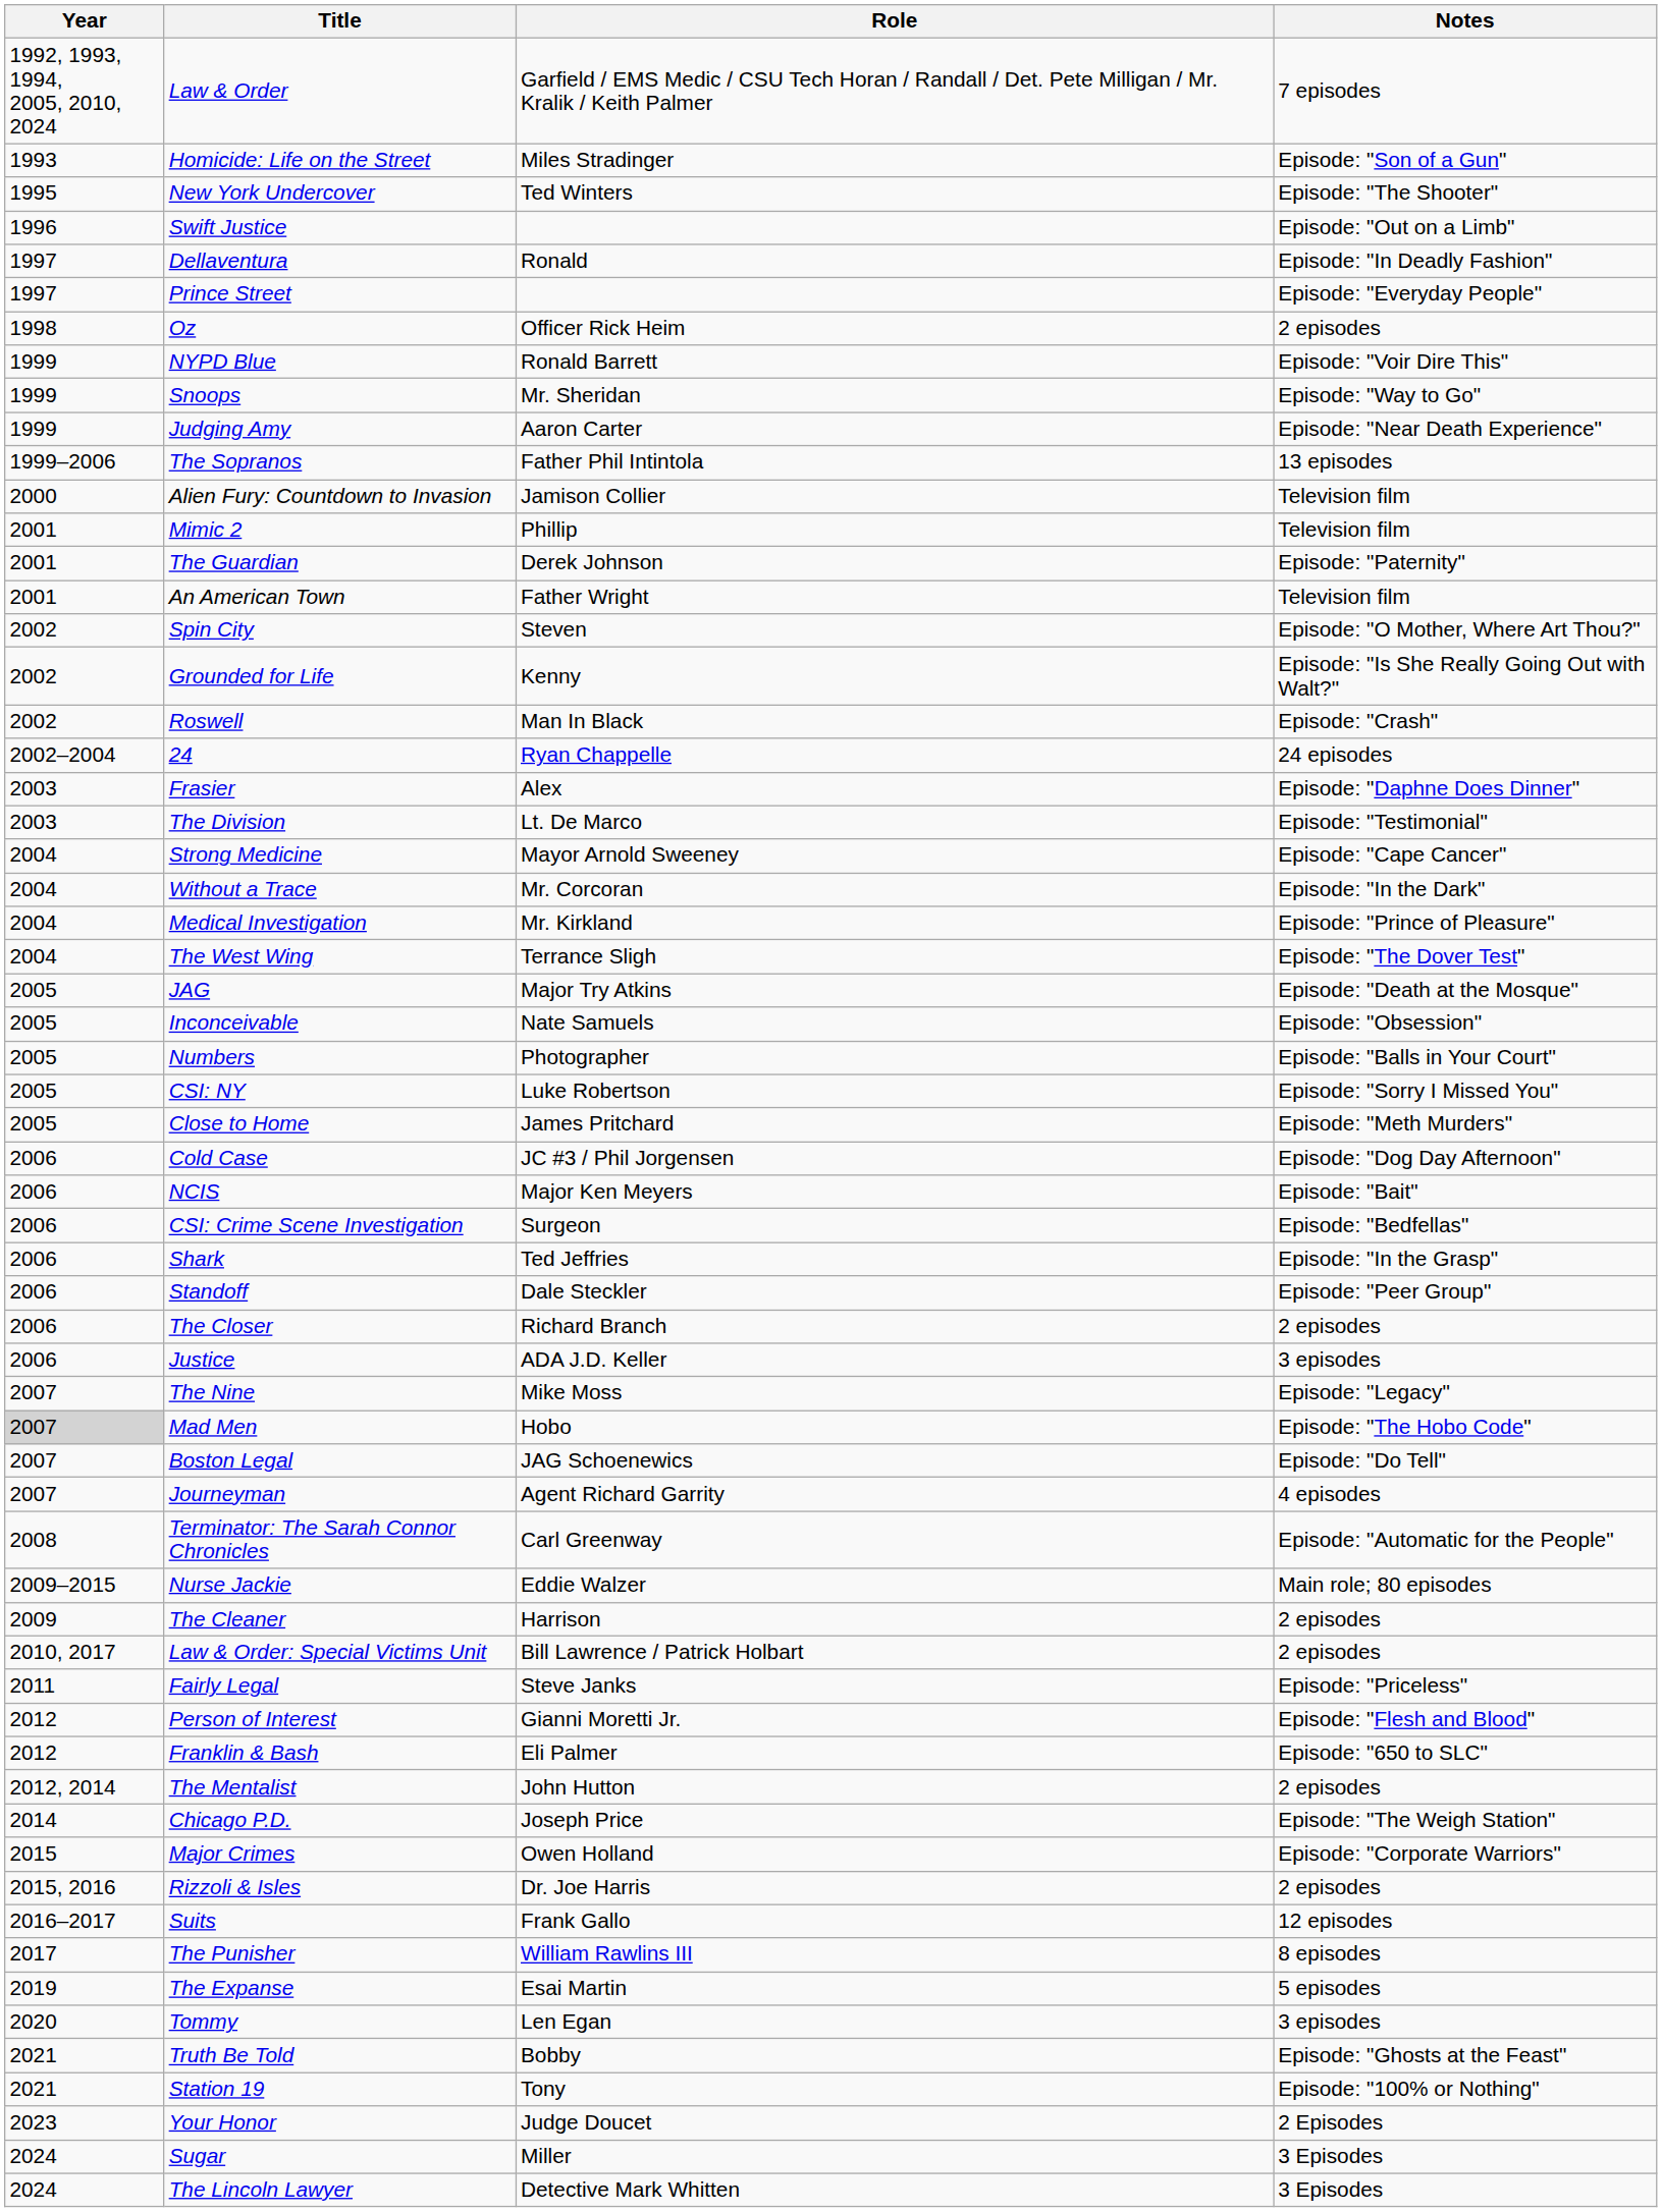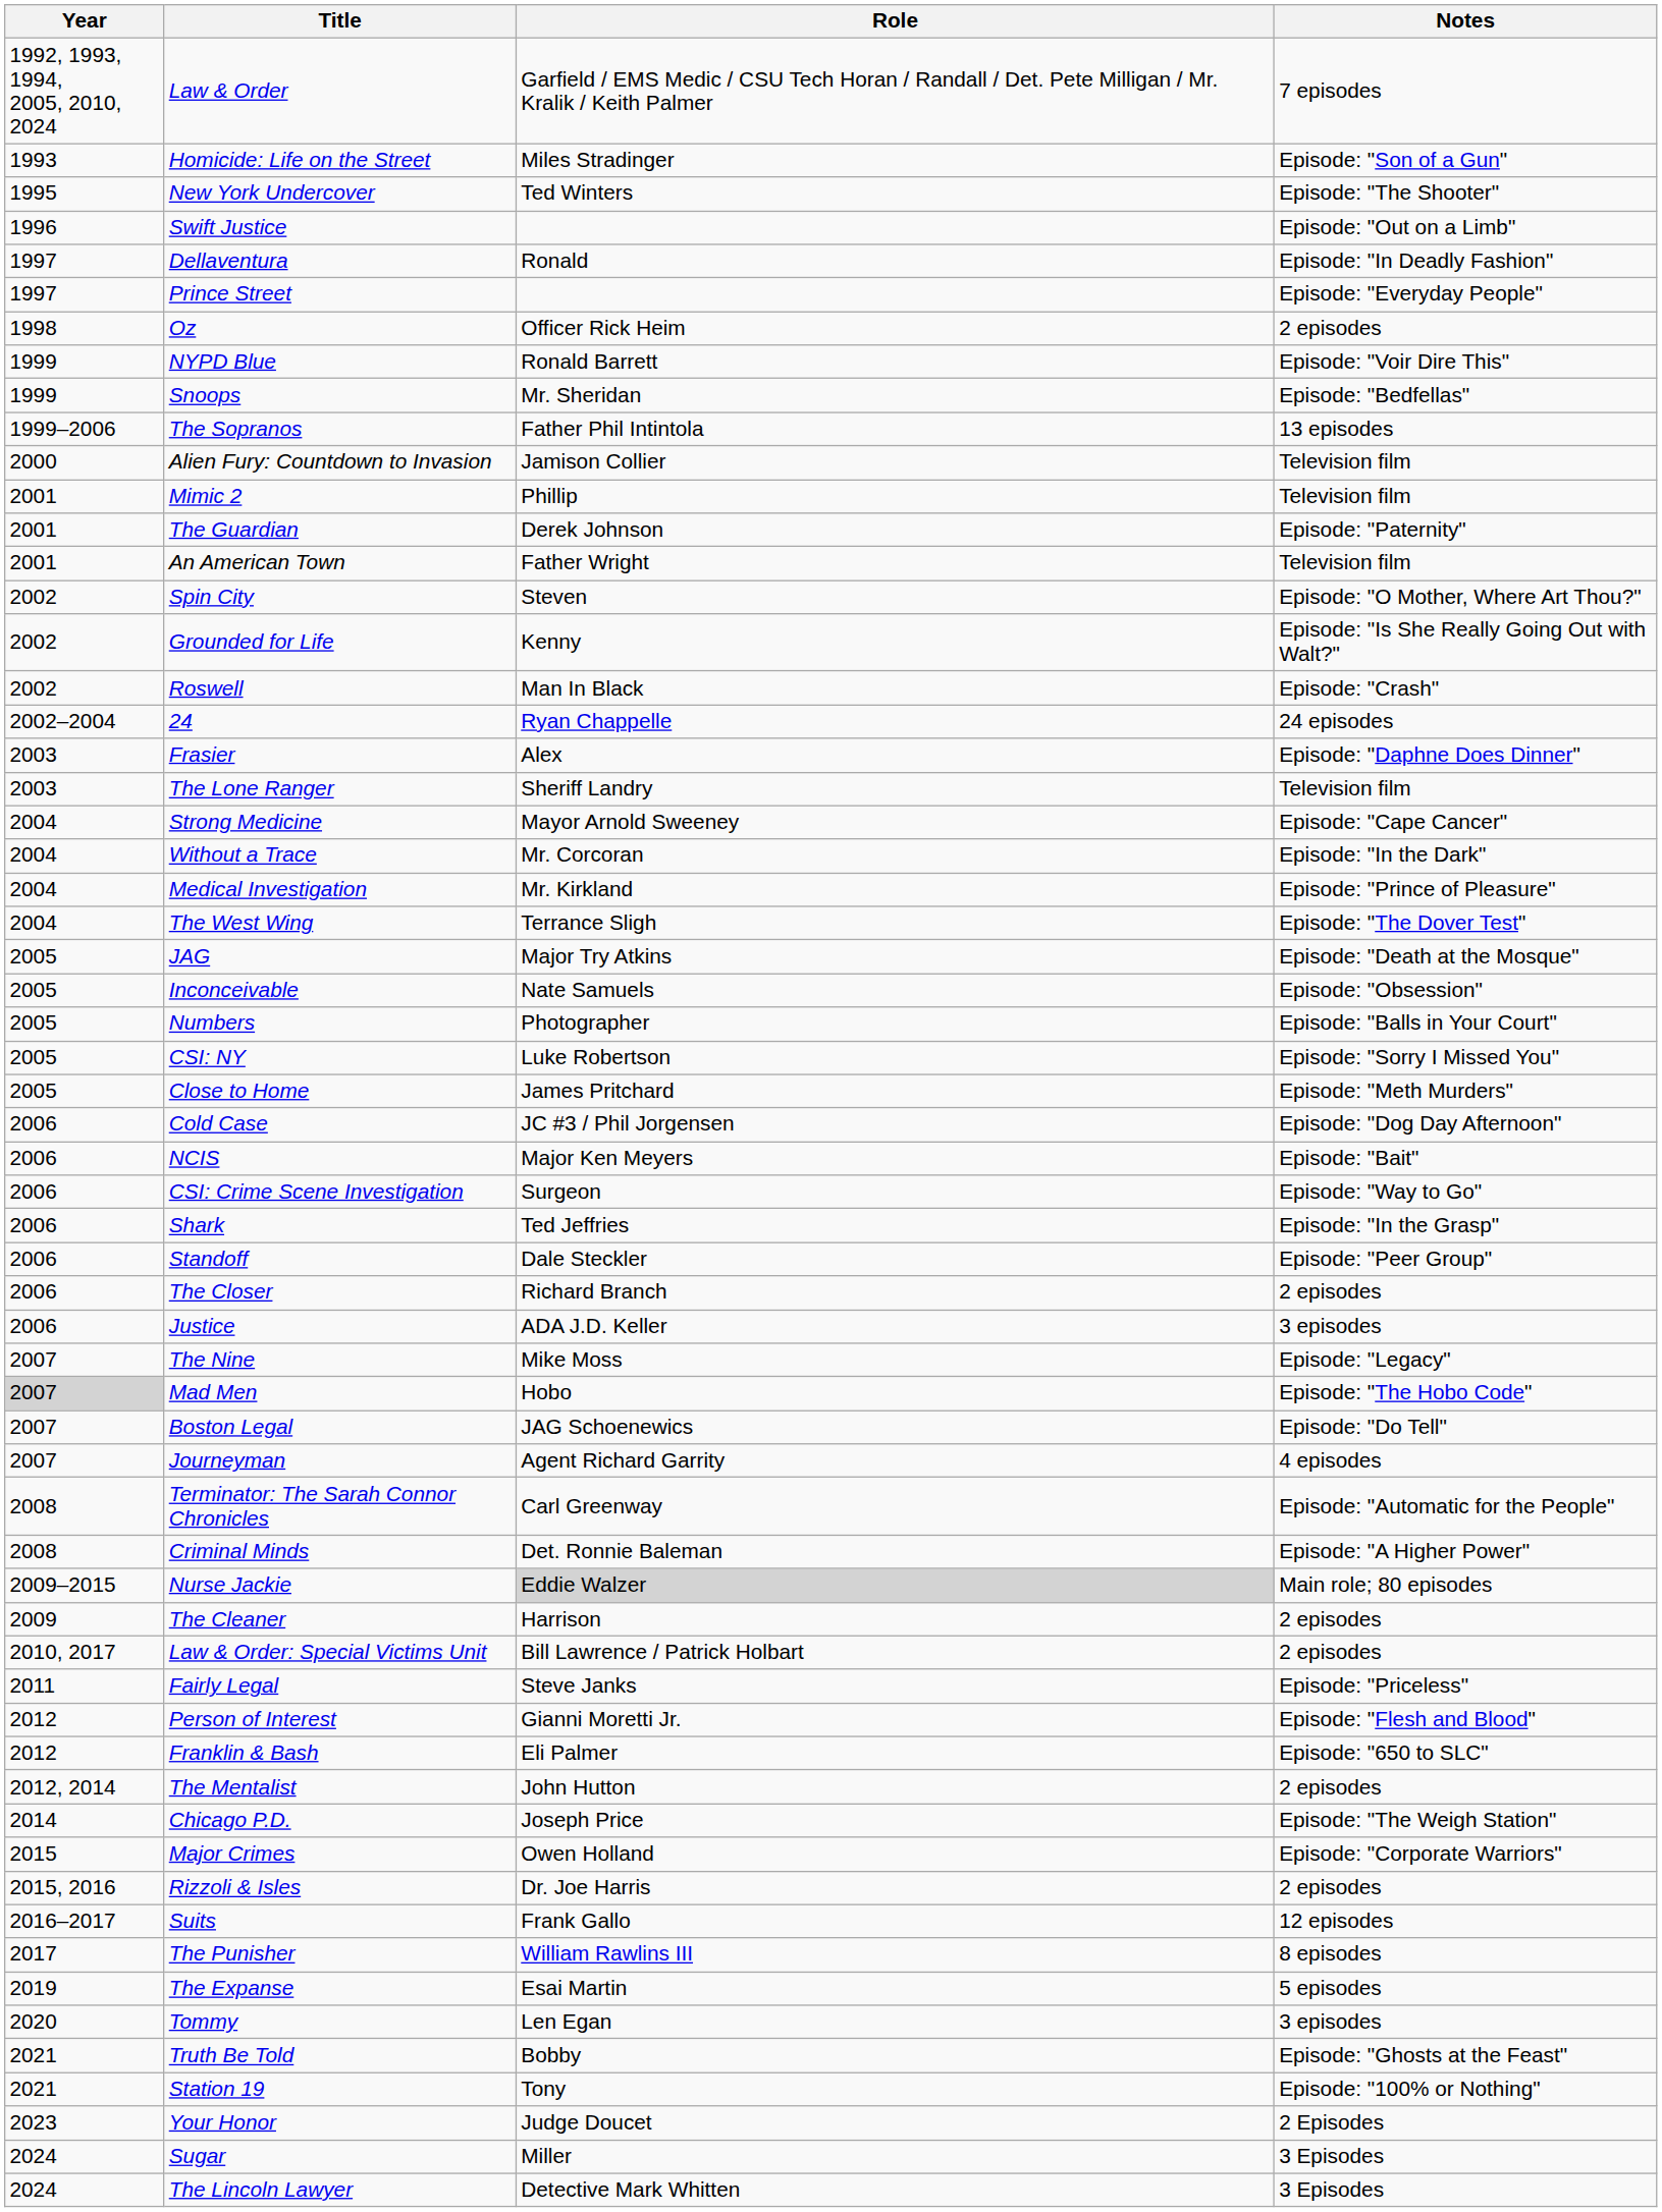 <table class="wikitable">
 <tr>
 <th>Year</th>
 <th>Title</th>
 <th>Role</th>
 <th>Notes</th>
 </tr>
 <tr>
 <td>1992, 1993, 1994,<br>2005, 2010, 2024</td>
 <td><em><a href='#'>Law & Order</a></em></td>
 <td>Garfield / EMS Medic / CSU Tech Horan / Randall / Det. Pete Milligan / Mr. Kralik / Keith Palmer</td>
 <td>7 episodes</td>
 </tr>
 <tr>
 <td>1993</td>
 <td><em><a href='#'>Homicide: Life on the Street</a></em></td>
 <td>Miles Stradinger</td>
 <td>Episode: "<a href='#'>Son of a Gun</a>"</td>
 </tr>
 <tr>
 <td>1995</td>
 <td><em><a href='#'>New York Undercover</a></em></td>
 <td>Ted Winters</td>
 <td>Episode: "The Shooter"</td>
 </tr>
 <tr>
 <td>1996</td>
 <td><em><a href='#'>Swift Justice</a></em></td>
 <td></td>
 <td>Episode: "Out on a Limb"</td>
 </tr>
 <tr>
 <td>1997</td>
 <td><em><a href='#'>Dellaventura</a></em></td>
 <td>Ronald</td>
 <td>Episode: "In Deadly Fashion"</td>
 </tr>
 <tr>
 <td>1997</td>
 <td><a href='#'><em>Prince Street</em></a></td>
 <td></td>
 <td>Episode: "Everyday People"</td>
 </tr>
 <tr>
 <td>1998</td>
 <td><em><a href='#'>Oz</a></em></td>
 <td>Officer Rick Heim</td>
 <td>2 episodes</td>
 </tr>
 <tr>
 <td>1999</td>
 <td><em><a href='#'>NYPD Blue</a></em></td>
 <td>Ronald Barrett</td>
 <td>Episode: "Voir Dire This"</td>
 </tr>
 <tr>
 <td>1999</td>
 <td><a href='#'><em>Snoops</em></a></td>
 <td>Mr. Sheridan</td>
-<td>Episode: "Way to Go"</td>
-</tr>
-<tr>
-<td>1999</td>
-<td><em><a href='#'>Judging Amy</a></em></td>
-<td>Aaron Carter</td>
-<td>Episode: "Near Death Experience"</td>
+<td>Episode: "Bedfellas"</td>
 </tr>
 <tr>
 <td>1999–2006</td>
 <td><em><a href='#'>The Sopranos</a></em></td>
 <td>Father Phil Intintola</td>
 <td>13 episodes</td>
 </tr>
 <tr>
 <td>2000</td>
 <td><em>Alien Fury: Countdown to Invasion</em></td>
 <td>Jamison Collier</td>
 <td>Television film</td>
 </tr>
 <tr>
 <td>2001</td>
 <td><em><a href='#'>Mimic 2</a></em></td>
 <td>Phillip</td>
 <td>Television film</td>
 </tr>
 <tr>
 <td>2001</td>
 <td><a href='#'><em>The Guardian</em></a></td>
 <td>Derek Johnson</td>
 <td>Episode: "Paternity"</td>
 </tr>
 <tr>
 <td>2001</td>
 <td><em>An American Town</em></td>
 <td>Father Wright</td>
 <td>Television film</td>
 </tr>
 <tr>
 <td>2002</td>
 <td><em><a href='#'>Spin City</a></em></td>
 <td>Steven</td>
 <td>Episode: "O Mother, Where Art Thou?"</td>
 </tr>
 <tr>
 <td>2002</td>
 <td><em><a href='#'>Grounded for Life</a></em></td>
 <td>Kenny</td>
 <td>Episode: "Is She Really Going Out with Walt?"</td>
 </tr>
 <tr>
 <td>2002</td>
 <td><a href='#'><em>Roswell</em></a></td>
 <td>Man In Black</td>
 <td>Episode: "Crash"</td>
 </tr>
 <tr>
 <td>2002–2004</td>
 <td><a href='#'><em>24</em></a></td>
 <td><a href='#'>Ryan Chappelle</a></td>
 <td>24 episodes</td>
 </tr>
 <tr>
 <td>2003</td>
 <td><em><a href='#'>Frasier</a></em></td>
 <td>Alex</td>
 <td>Episode: "<a href='#'>Daphne Does Dinner</a>"</td>
 </tr>
 <tr>
 <td>2003</td>
-<td><em><a href='#'>The Division</a></em></td>
-<td>Lt. De Marco</td>
-<td>Episode: "Testimonial"</td>
+<td><a href='#'><em>The Lone Ranger</em></a></td>
+<td>Sheriff Landry</td>
+<td>Television film</td>
 </tr>
 <tr>
 <td>2004</td>
 <td><em><a href='#'>Strong Medicine</a></em></td>
 <td>Mayor Arnold Sweeney</td>
 <td>Episode: "Cape Cancer"</td>
 </tr>
 <tr>
 <td>2004</td>
 <td><em><a href='#'>Without a Trace</a></em></td>
 <td>Mr. Corcoran</td>
 <td>Episode: "In the Dark"</td>
 </tr>
 <tr>
 <td>2004</td>
 <td><em><a href='#'>Medical Investigation</a></em></td>
 <td>Mr. Kirkland</td>
 <td>Episode: "Prince of Pleasure"</td>
 </tr>
 <tr>
 <td>2004</td>
 <td><em><a href='#'>The West Wing</a></em></td>
 <td>Terrance Sligh</td>
 <td>Episode: "<a href='#'>The Dover Test</a>"</td>
 </tr>
 <tr>
 <td>2005</td>
 <td><a href='#'><em>JAG</em></a></td>
 <td>Major Try Atkins</td>
 <td>Episode: "Death at the Mosque"</td>
 </tr>
 <tr>
 <td>2005</td>
 <td><a href='#'><em>Inconceivable</em></a></td>
 <td>Nate Samuels</td>
 <td>Episode: "Obsession"</td>
 </tr>
 <tr>
 <td>2005</td>
 <td><a href='#'><em>Numbers</em></a></td>
 <td>Photographer</td>
 <td>Episode: "Balls in Your Court"</td>
 </tr>
 <tr>
 <td>2005</td>
 <td><em><a href='#'>CSI: NY</a></em></td>
 <td>Luke Robertson</td>
 <td>Episode: "Sorry I Missed You"</td>
 </tr>
 <tr>
 <td>2005</td>
 <td><a href='#'><em>Close to Home</em></a></td>
 <td>James Pritchard</td>
 <td>Episode: "Meth Murders"</td>
 </tr>
 <tr>
 <td>2006</td>
 <td><em><a href='#'>Cold Case</a></em></td>
 <td>JC #3 / Phil Jorgensen</td>
 <td>Episode: "Dog Day Afternoon"</td>
 </tr>
 <tr>
 <td>2006</td>
 <td><a href='#'><em>NCIS</em></a></td>
 <td>Major Ken Meyers</td>
 <td>Episode: "Bait"</td>
 </tr>
 <tr>
 <td>2006</td>
 <td><em><a href='#'>CSI: Crime Scene Investigation</a></em></td>
 <td>Surgeon</td>
-<td>Episode: "Bedfellas"</td>
+<td>Episode: "Way to Go"</td>
 </tr>
 <tr>
 <td>2006</td>
 <td><a href='#'><em>Shark</em></a></td>
 <td>Ted Jeffries</td>
 <td>Episode: "In the Grasp"</td>
 </tr>
 <tr>
 <td>2006</td>
 <td><a href='#'><em>Standoff</em></a></td>
 <td>Dale Steckler</td>
 <td>Episode: "Peer Group"</td>
 </tr>
 <tr>
 <td>2006</td>
 <td><em><a href='#'>The Closer</a></em></td>
 <td>Richard Branch</td>
 <td>2 episodes</td>
 </tr>
 <tr>
 <td>2006</td>
 <td><a href='#'><em>Justice</em></a></td>
 <td>ADA J.D. Keller</td>
 <td>3 episodes</td>
 </tr>
 <tr>
 <td>2007</td>
 <td><a href='#'><em>The Nine</em></a></td>
 <td>Mike Moss</td>
 <td>Episode: "Legacy"</td>
 </tr>
 <tr>
 <td style="background: lightgrey;">2007</td>
 <td><em><a href='#'>Mad Men</a></em></td>
 <td>Hobo</td>
 <td>Episode: "<a href='#'>The Hobo Code</a>"</td>
 </tr>
 <tr>
 <td>2007</td>
 <td><em><a href='#'>Boston Legal</a></em></td>
 <td>JAG Schoenewics</td>
 <td>Episode: "Do Tell"</td>
 </tr>
 <tr>
 <td>2007</td>
 <td><a href='#'><em>Journeyman</em></a></td>
 <td>Agent Richard Garrity</td>
 <td>4 episodes</td>
 </tr>
 <tr>
 <td>2008</td>
 <td><em><a href='#'>Terminator: The Sarah Connor Chronicles</a></em></td>
 <td>Carl Greenway</td>
 <td>Episode: "Automatic for the People"</td>
 </tr>
 <tr>
+<td>2008</td>
+<td><em><a href='#'>Criminal Minds</a></em></td>
+<td>Det. Ronnie Baleman</td>
+<td>Episode: "A Higher Power"</td>
+</tr>
+<tr>
 <td>2009–2015</td>
 <td><em><a href='#'>Nurse Jackie</a></em></td>
-<td>Eddie Walzer</td>
+<td style="background: lightgrey;">Eddie Walzer</td>
 <td>Main role; 80 episodes</td>
 </tr>
 <tr>
 <td>2009</td>
 <td><a href='#'><em>The Cleaner</em></a></td>
 <td>Harrison</td>
 <td>2 episodes</td>
 </tr>
 <tr>
 <td>2010, 2017</td>
 <td><em><a href='#'>Law & Order: Special Victims Unit</a></em></td>
 <td>Bill Lawrence / Patrick Holbart</td>
 <td>2 episodes</td>
 </tr>
 <tr>
 <td>2011</td>
 <td><em><a href='#'>Fairly Legal</a></em></td>
 <td>Steve Janks</td>
 <td>Episode: "Priceless"</td>
 </tr>
 <tr>
 <td>2012</td>
 <td><a href='#'><em>Person of Interest</em></a></td>
 <td>Gianni Moretti Jr.</td>
 <td>Episode: "<a href='#'>Flesh and Blood</a>"</td>
 </tr>
 <tr>
 <td>2012</td>
 <td><em><a href='#'>Franklin & Bash</a></em></td>
 <td>Eli Palmer</td>
 <td>Episode: "650 to SLC"</td>
 </tr>
 <tr>
 <td>2012, 2014</td>
 <td><em><a href='#'>The Mentalist</a></em></td>
 <td>John Hutton</td>
 <td>2 episodes</td>
 </tr>
 <tr>
 <td>2014</td>
 <td><a href='#'><em>Chicago P.D.</em></a></td>
 <td>Joseph Price</td>
 <td>Episode: "The Weigh Station"</td>
 </tr>
 <tr>
 <td>2015</td>
 <td><a href='#'><em>Major Crimes</em></a></td>
 <td>Owen Holland</td>
 <td>Episode: "Corporate Warriors"</td>
 </tr>
 <tr>
 <td>2015, 2016</td>
 <td><em><a href='#'>Rizzoli & Isles</a></em></td>
 <td>Dr. Joe Harris</td>
 <td>2 episodes</td>
 </tr>
 <tr>
 <td>2016–2017</td>
 <td><a href='#'><em>Suits</em></a></td>
 <td>Frank Gallo</td>
 <td>12 episodes</td>
 </tr>
 <tr>
 <td>2017</td>
 <td><a href='#'><em>The Punisher</em></a></td>
 <td><a href='#'>William Rawlins III</a></td>
 <td>8 episodes</td>
 </tr>
 <tr>
 <td>2019</td>
 <td><a href='#'><em>The Expanse</em></a></td>
 <td>Esai Martin</td>
 <td>5 episodes</td>
 </tr>
 <tr>
 <td>2020</td>
 <td><a href='#'><em>Tommy</em></a></td>
 <td>Len Egan</td>
 <td>3 episodes</td>
 </tr>
 <tr>
 <td>2021</td>
 <td><em><a href='#'>Truth Be Told</a></em></td>
 <td>Bobby</td>
 <td>Episode: "Ghosts at the Feast"</td>
 </tr>
 <tr>
 <td>2021</td>
 <td><em><a href='#'>Station 19</a></em></td>
 <td>Tony</td>
 <td>Episode: "100% or Nothing"</td>
 </tr>
 <tr>
 <td>2023</td>
 <td><em><a href='#'>Your Honor</a></em></td>
 <td>Judge Doucet</td>
 <td>2 Episodes</td>
 </tr>
 <tr>
 <td>2024</td>
 <td><em><a href='#'>Sugar</a></em></td>
 <td>Miller</td>
 <td>3 Episodes</td>
 </tr>
 <tr>
 <td>2024</td>
 <td><em><a href='#'>The Lincoln Lawyer</a></em></td>
 <td>Detective Mark Whitten</td>
 <td>3 Episodes</td>
 </tr>
 </table>
